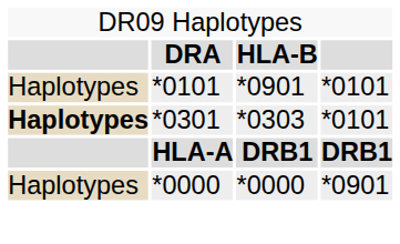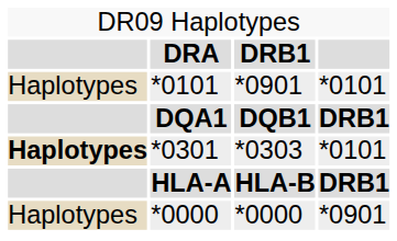 <table id="drugInfoBox" style="float: right; clear: right; margin: 0 0 0.5em 1em; background: #ffffff;" class="toccolours" border=0 cellpadding=0 align=left width="240px">
 <tr style="background:#f8f8f8">
 <td align="center" colspan="4"><div>DR09 Haplotypes</div></td>
 </tr>
 <tr style="background:#f8f8f8">
 <td bgcolor="#dddddd"></td>
 <th bgcolor="#dddddd">DRA</th>
-<th bgcolor="#dddddd">HLA-B</th>
+<th bgcolor="#dddddd">DRB1</th>
 <th bgcolor="#dddddd"></th>
 </tr>
 <tr style="background:#f8f8f8">
 <td rowspan = "1" bgcolor="#e7dcc3">Haplotypes</td>
 <td bgcolor="#eeeeee">*0101</td>
 <td bgcolor="#eeeeee">*0901</td>
 <td bgcolor="#eeeeee">*0101</td>
+</tr>
+<tr style="background:#f8f8f8">
+<td bgcolor="#dddddd"></td>
+<th bgcolor="#dddddd">DQA1</th>
+<th bgcolor="#dddddd">DQB1</th>
+<th bgcolor="#dddddd">DRB1</th>
 </tr>
 <tr>
 <td bgcolor="#e7dcc3"><strong>Haplotypes</strong></td>
 <td bgcolor="#eeeeee">*0301</td>
 <td bgcolor="#eeeeee">*0303</td>
 <td bgcolor="#eeeeee">*0101</td>
 </tr>
 <tr style="background:#f8f8f8">
 <td bgcolor="#dddddd"></td>
 <th bgcolor="#dddddd">HLA-A</th>
-<th bgcolor="#dddddd">DRB1</th>
+<th bgcolor="#dddddd">HLA-B</th>
 <th bgcolor="#dddddd">DRB1</th>
 </tr>
 <tr>
 <td bgcolor="#e7dcc3">Haplotypes</td>
 <td bgcolor="#eeeeee">*0000</td>
 <td bgcolor="#eeeeee">*0000</td>
 <td bgcolor="#eeeeee">*0901</td>
 </tr>
 <tr>
 </tr>
 </table>
